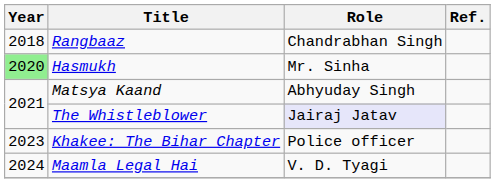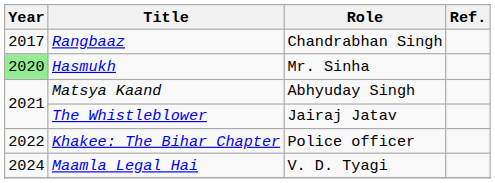 <table class="wikitable">
 <tr>
 <th>Year</th>
 <th>Title</th>
 <th>Role</th>
 <th>Ref.</th>
 </tr>
 <tr>
-<td>2018</td>
+<td>2017</td>
 <td><em><a href='#'>Rangbaaz</a></em></td>
 <td>Chandrabhan Singh</td>
 <td></td>
 </tr>
 <tr>
 <td style="background: lightgreen;">2020</td>
 <td><em><a href='#'>Hasmukh</a></em></td>
 <td>Mr. Sinha</td>
 <td></td>
 </tr>
 <tr>
 <td rowspan="2">2021</td>
 <td><em>Matsya Kaand</em></td>
 <td>Abhyuday Singh</td>
 <td></td>
 </tr>
 <tr>
 <td><em><a href='#'>The Whistleblower</a></em></td>
-<td style="background: lavender;">Jairaj Jatav</td>
+<td>Jairaj Jatav</td>
 <td></td>
 </tr>
 <tr>
-<td>2023</td>
+<td>2022</td>
 <td><em><a href='#'>Khakee: The Bihar Chapter</a></em></td>
 <td>Police officer</td>
 <td></td>
 </tr>
 <tr>
 <td>2024</td>
 <td><em><a href='#'>Maamla Legal Hai</a></em></td>
 <td>V. D. Tyagi</td>
 <td></td>
 </tr>
 <tr>
 </tr>
 </table>
